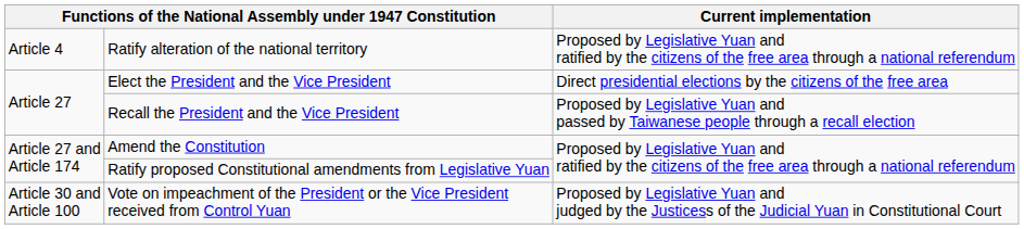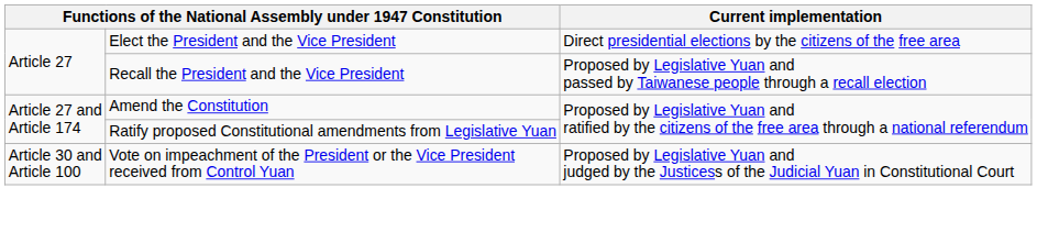 <table class=wikitable>
 <tr>
 <th colspan=2>Functions of the National Assembly under 1947 Constitution</th>
 <th>Current implementation</th>
-</tr>
-<tr>
-<td>Article 4</td>
-<td>Ratify alteration of the national territory</td>
-<td>Proposed by <a href='#'>Legislative Yuan</a> and<br>ratified by the <a href='#'>citizens of the</a> <a href='#'>free area</a> through a <a href='#'>national referendum</a></td>
 </tr>
 <tr>
 <td rowspan=2>Article 27</td>
 <td>Elect the <a href='#'>President</a> and the <a href='#'>Vice President</a></td>
 <td>Direct <a href='#'>presidential elections</a> by the <a href='#'>citizens of the</a> <a href='#'>free area</a></td>
 </tr>
 <tr>
 <td>Recall the <a href='#'>President</a> and the <a href='#'>Vice President</a></td>
 <td>Proposed by <a href='#'>Legislative Yuan</a> and<br>passed by <a href='#'>Taiwanese people</a> through a <a href='#'>recall election</a></td>
 </tr>
 <tr>
 <td rowspan=2>Article 27 and<br>Article 174</td>
 <td>Amend the <a href='#'>Constitution</a></td>
 <td rowspan=2>Proposed by <a href='#'>Legislative Yuan</a> and<br>ratified by the <a href='#'>citizens of the</a> <a href='#'>free area</a> through a <a href='#'>national referendum</a></td>
 </tr>
 <tr>
 <td>Ratify proposed Constitutional amendments from <a href='#'>Legislative Yuan</a></td>
 </tr>
 <tr>
 <td>Article 30 and<br>Article 100</td>
 <td>Vote on impeachment of the <a href='#'>President</a> or the <a href='#'>Vice President</a><br>received from <a href='#'>Control Yuan</a></td>
 <td>Proposed by <a href='#'>Legislative Yuan</a> and<br>judged by the <a href='#'>Justices</a>s of the <a href='#'>Judicial Yuan</a> in Constitutional Court</td>
 </tr>
 </table>
